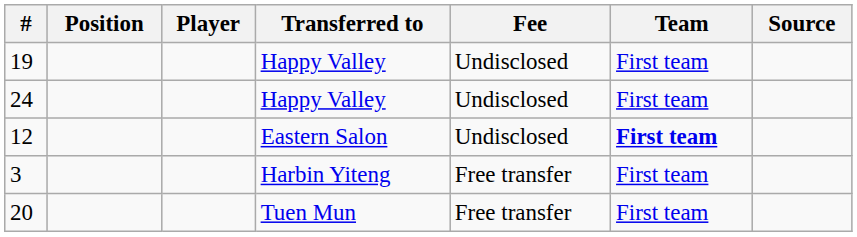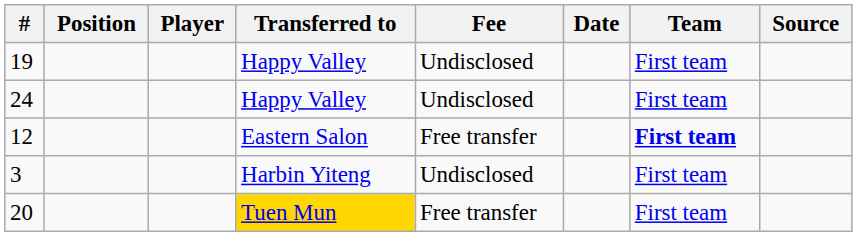 <table class="wikitable sortable" style="width:90%; text-align:center; font-size:95%; text-align:left;">
 <tr>
 <th><strong>#</strong></th>
 <th><strong>Position </strong></th>
 <th><strong>Player </strong></th>
 <th><strong>Transferred to</strong></th>
 <th><strong>Fee </strong></th>
+<th><strong>Date </strong></th>
 <th><strong>Team</strong></th>
 <th><strong>Source</strong></th>
 </tr>
 <tr>
 <td>19</td>
 <td></td>
 <td></td>
 <td> <a href='#'>Happy Valley</a></td>
 <td>Undisclosed</td>
+<td></td>
 <td><a href='#'>First team</a></td>
 <td></td>
 </tr>
 <tr>
 <td>24</td>
 <td></td>
 <td></td>
 <td> <a href='#'>Happy Valley</a></td>
 <td>Undisclosed</td>
+<td></td>
 <td><a href='#'>First team</a></td>
 <td></td>
 </tr>
 <tr>
 <td>12</td>
 <td></td>
 <td></td>
 <td> <a href='#'>Eastern Salon</a></td>
-<td>Undisclosed</td>
+<td>Free transfer</td>
+<td></td>
 <td><strong><a href='#'>First team</a></strong></td>
 <td></td>
 </tr>
 <tr>
 <td>3</td>
 <td></td>
 <td></td>
 <td> <a href='#'>Harbin Yiteng</a></td>
-<td>Free transfer</td>
+<td>Undisclosed</td>
+<td></td>
 <td><a href='#'>First team</a></td>
 <td></td>
 </tr>
 <tr>
 <td>20</td>
 <td></td>
 <td></td>
-<td> <a href='#'>Tuen Mun</a></td>
+<td style="background: gold;"> <a href='#'>Tuen Mun</a></td>
 <td>Free transfer</td>
+<td></td>
 <td><a href='#'>First team</a></td>
 <td></td>
 </tr>
 </table>
